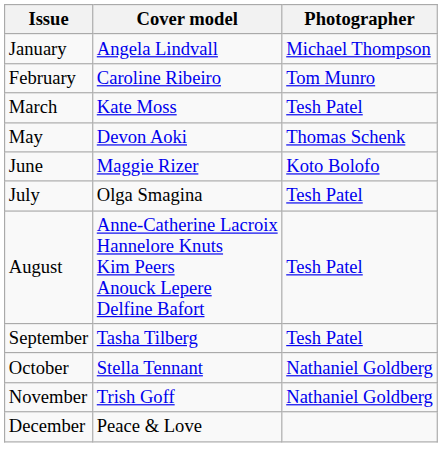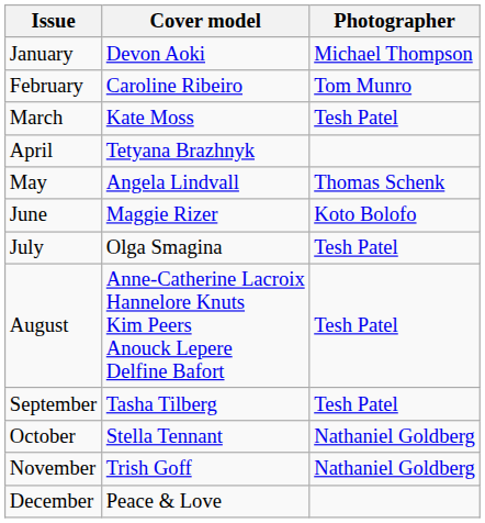 <table class="sortable wikitable">
 <tr>
 <th>Issue</th>
 <th>Cover model</th>
 <th>Photographer</th>
 </tr>
 <tr>
 <td>January</td>
-<td><a href='#'>Angela Lindvall</a></td>
+<td><a href='#'>Devon Aoki</a></td>
 <td><a href='#'>Michael Thompson</a></td>
 </tr>
 <tr>
 <td>February</td>
 <td><a href='#'>Caroline Ribeiro</a></td>
 <td><a href='#'>Tom Munro</a></td>
 </tr>
 <tr>
 <td>March</td>
 <td><a href='#'>Kate Moss</a></td>
 <td><a href='#'>Tesh Patel</a></td>
 </tr>
 <tr>
+<td>April</td>
+<td><a href='#'>Tetyana Brazhnyk</a></td>
+<td></td>
+</tr>
+<tr>
 <td>May</td>
-<td><a href='#'>Devon Aoki</a></td>
+<td><a href='#'>Angela Lindvall</a></td>
 <td><a href='#'>Thomas Schenk</a></td>
 </tr>
 <tr>
 <td>June</td>
 <td><a href='#'>Maggie Rizer</a></td>
 <td><a href='#'>Koto Bolofo</a></td>
 </tr>
 <tr>
 <td>July</td>
 <td>Olga Smagina</td>
 <td><a href='#'>Tesh Patel</a></td>
 </tr>
 <tr>
 <td>August</td>
 <td><a href='#'>Anne-Catherine Lacroix</a><br><a href='#'>Hannelore Knuts</a><br><a href='#'>Kim Peers</a><br><a href='#'>Anouck Lepere</a> <br><a href='#'>Delfine Bafort</a></td>
 <td><a href='#'>Tesh Patel</a></td>
 </tr>
 <tr>
 <td>September</td>
 <td><a href='#'>Tasha Tilberg</a></td>
 <td><a href='#'>Tesh Patel</a></td>
 </tr>
 <tr>
 <td>October</td>
 <td><a href='#'>Stella Tennant</a></td>
 <td><a href='#'>Nathaniel Goldberg</a></td>
 </tr>
 <tr>
 <td>November</td>
 <td><a href='#'>Trish Goff</a></td>
 <td><a href='#'>Nathaniel Goldberg</a></td>
 </tr>
 <tr>
 <td>December</td>
 <td>Peace & Love</td>
 <td></td>
 </tr>
 </table>
